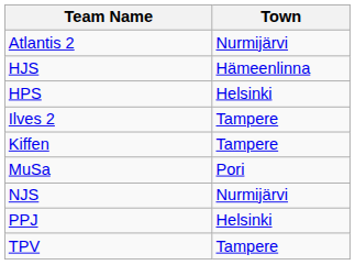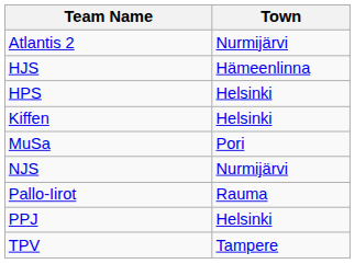 <table class="wikitable sortable" style="text-align: left;">
 <tr>
 <th width=200>Team Name</th>
 <th width=130>Town</th>
 </tr>
 <tr>
 <td><a href='#'>Atlantis 2</a></td>
 <td><a href='#'>Nurmijärvi</a></td>
 </tr>
 <tr>
 <td><a href='#'>HJS</a></td>
 <td><a href='#'>Hämeenlinna</a></td>
 </tr>
 <tr>
 <td><a href='#'>HPS</a></td>
 <td><a href='#'>Helsinki</a></td>
 </tr>
 <tr>
-<td><a href='#'>Ilves 2</a></td>
-<td><a href='#'>Tampere</a></td>
-</tr>
-<tr>
 <td><a href='#'>Kiffen</a></td>
-<td><a href='#'>Tampere</a></td>
+<td><a href='#'>Helsinki</a></td>
 </tr>
 <tr>
 <td><a href='#'>MuSa</a></td>
 <td><a href='#'>Pori</a></td>
 </tr>
 <tr>
 <td><a href='#'>NJS</a></td>
 <td><a href='#'>Nurmijärvi</a></td>
 </tr>
 <tr>
+<td><a href='#'>Pallo-Iirot</a></td>
+<td><a href='#'>Rauma</a></td>
+</tr>
+<tr>
 <td><a href='#'>PPJ</a></td>
 <td><a href='#'>Helsinki</a></td>
 </tr>
 <tr>
 <td><a href='#'>TPV</a></td>
 <td><a href='#'>Tampere</a></td>
 </tr>
 </table>
